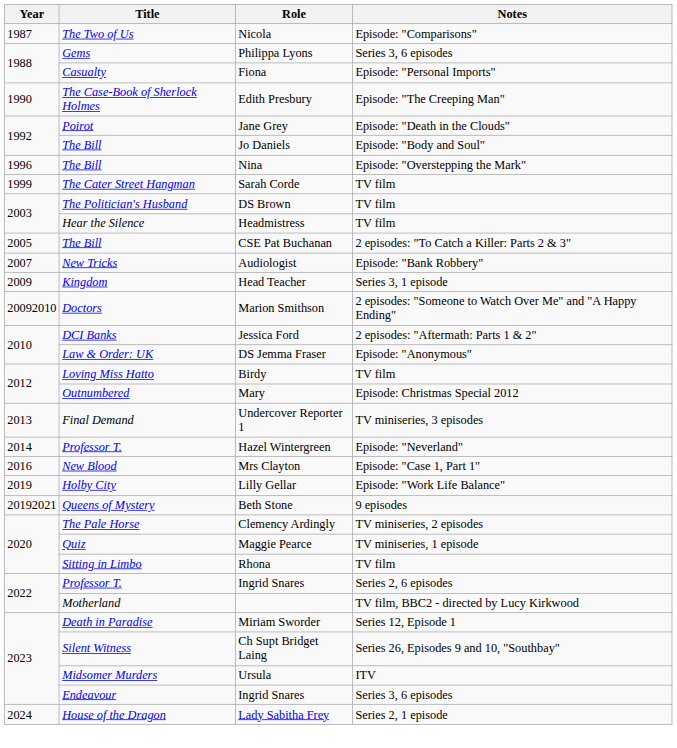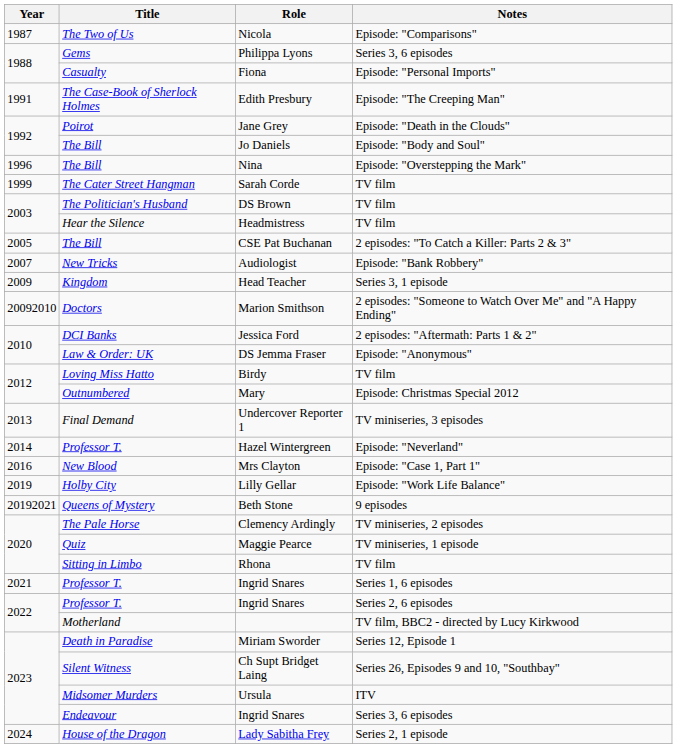 <table class="wikitable">
 <tr>
 <th>Year</th>
 <th>Title</th>
 <th>Role</th>
 <th>Notes</th>
 </tr>
 <tr>
 <td>1987</td>
 <td><em><a href='#'>The Two of Us</a></em></td>
 <td>Nicola</td>
 <td>Episode: "Comparisons"</td>
 </tr>
 <tr>
 <td rowspan="2">1988</td>
 <td><em><a href='#'>Gems</a></em></td>
 <td>Philippa Lyons</td>
 <td>Series 3, 6 episodes</td>
 </tr>
 <tr>
 <td><em><a href='#'>Casualty</a></em></td>
 <td>Fiona</td>
 <td>Episode: "Personal Imports"</td>
 </tr>
 <tr>
-<td>1990</td>
+<td>1991</td>
 <td><em><a href='#'>The Case-Book of Sherlock Holmes</a></em></td>
 <td>Edith Presbury</td>
 <td>Episode: "The Creeping Man"</td>
 </tr>
 <tr>
 <td rowspan="2">1992</td>
 <td><em><a href='#'>Poirot</a></em></td>
 <td>Jane Grey</td>
 <td>Episode: "Death in the Clouds"</td>
 </tr>
 <tr>
 <td><em><a href='#'>The Bill</a></em></td>
 <td>Jo Daniels</td>
 <td>Episode: "Body and Soul"</td>
 </tr>
 <tr>
 <td>1996</td>
 <td><em><a href='#'>The Bill</a></em></td>
 <td>Nina</td>
 <td>Episode: "Overstepping the Mark"</td>
 </tr>
 <tr>
 <td>1999</td>
 <td><em><a href='#'>The Cater Street Hangman</a></em></td>
 <td>Sarah Corde</td>
 <td>TV film</td>
 </tr>
 <tr>
 <td rowspan="2">2003</td>
 <td><em><a href='#'>The Politician's Husband</a></em></td>
 <td>DS Brown</td>
 <td>TV film</td>
 </tr>
 <tr>
 <td><em>Hear the Silence</em></td>
 <td>Headmistress</td>
 <td>TV film</td>
 </tr>
 <tr>
 <td>2005</td>
 <td><em><a href='#'>The Bill</a></em></td>
 <td>CSE Pat Buchanan</td>
 <td>2 episodes: "To Catch a Killer: Parts 2 & 3"</td>
 </tr>
 <tr>
 <td>2007</td>
 <td><em><a href='#'>New Tricks</a></em></td>
 <td>Audiologist</td>
 <td>Episode: "Bank Robbery"</td>
 </tr>
 <tr>
 <td>2009</td>
 <td><em><a href='#'>Kingdom</a></em></td>
 <td>Head Teacher</td>
 <td>Series 3, 1 episode</td>
 </tr>
 <tr>
 <td>20092010</td>
 <td><em><a href='#'>Doctors</a></em></td>
 <td>Marion Smithson</td>
 <td>2 episodes: "Someone to Watch Over Me" and "A Happy Ending"</td>
 </tr>
 <tr>
 <td rowspan="2">2010</td>
 <td><em><a href='#'>DCI Banks</a></em></td>
 <td>Jessica Ford</td>
 <td>2 episodes: "Aftermath: Parts 1 & 2"</td>
 </tr>
 <tr>
 <td><em><a href='#'>Law & Order: UK</a></em></td>
 <td>DS Jemma Fraser</td>
 <td>Episode: "Anonymous"</td>
 </tr>
 <tr>
 <td rowspan="2">2012</td>
 <td><em><a href='#'>Loving Miss Hatto</a></em></td>
 <td>Birdy</td>
 <td>TV film</td>
 </tr>
 <tr>
 <td><em><a href='#'>Outnumbered</a></em></td>
 <td>Mary</td>
 <td>Episode: Christmas Special 2012</td>
 </tr>
 <tr>
 <td>2013</td>
 <td><em>Final Demand</em></td>
 <td>Undercover Reporter 1</td>
 <td>TV miniseries, 3 episodes</td>
 </tr>
 <tr>
 <td>2014</td>
 <td><em><a href='#'>Professor T.</a></em></td>
 <td>Hazel Wintergreen</td>
 <td>Episode: "Neverland"</td>
 </tr>
 <tr>
 <td>2016</td>
 <td><em><a href='#'>New Blood</a></em></td>
 <td>Mrs Clayton</td>
 <td>Episode: "Case 1, Part 1"</td>
 </tr>
 <tr>
 <td>2019</td>
 <td><em><a href='#'>Holby City</a></em></td>
 <td>Lilly Gellar</td>
 <td>Episode: "Work Life Balance"</td>
 </tr>
 <tr>
 <td>20192021</td>
 <td><em><a href='#'>Queens of Mystery</a></em></td>
 <td>Beth Stone</td>
 <td>9 episodes</td>
 </tr>
 <tr>
 <td rowspan="3">2020</td>
 <td><em><a href='#'>The Pale Horse</a></em></td>
 <td>Clemency Ardingly</td>
 <td>TV miniseries, 2 episodes</td>
 </tr>
 <tr>
 <td><em><a href='#'>Quiz</a></em></td>
 <td>Maggie Pearce</td>
 <td>TV miniseries, 1 episode</td>
 </tr>
 <tr>
 <td><em><a href='#'>Sitting in Limbo</a></em></td>
 <td>Rhona</td>
 <td>TV film</td>
 </tr>
 <tr>
+<td>2021</td>
+<td><em><a href='#'>Professor T.</a></em></td>
+<td>Ingrid Snares</td>
+<td>Series 1, 6 episodes</td>
+</tr>
+<tr>
 <td rowspan="2">2022</td>
 <td><em><a href='#'>Professor T.</a></em></td>
 <td>Ingrid Snares</td>
 <td>Series 2, 6 episodes</td>
 </tr>
 <tr>
 <td><em>Motherland</em></td>
 <td></td>
 <td>TV film, BBC2 - directed by Lucy Kirkwood</td>
 </tr>
 <tr>
 <td rowspan="4">2023</td>
 <td><em><a href='#'>Death in Paradise</a></em></td>
 <td>Miriam Sworder</td>
 <td>Series 12, Episode 1</td>
 </tr>
 <tr>
 <td><em><a href='#'>Silent Witness</a></em></td>
 <td>Ch Supt Bridget Laing</td>
 <td>Series 26, Episodes 9 and 10, "Southbay"</td>
 </tr>
 <tr>
 <td><em><a href='#'>Midsomer Murders</a></em></td>
 <td>Ursula</td>
 <td>ITV</td>
 </tr>
 <tr>
 <td><em><a href='#'>Endeavour</a></em></td>
 <td>Ingrid Snares</td>
 <td>Series 3, 6 episodes</td>
 </tr>
 <tr>
 <td>2024</td>
 <td><em><a href='#'>House of the Dragon</a></em></td>
 <td><a href='#'>Lady Sabitha Frey</a></td>
 <td>Series 2, 1 episode</td>
 </tr>
 </table>
